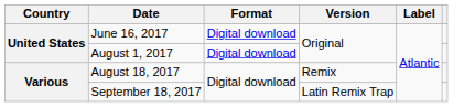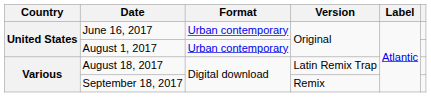 <table class="wikitable plainrowheaders">
 <tr>
 <th scope="col">Country</th>
 <th scope="col">Date</th>
 <th scope="col">Format</th>
 <th scope="col">Version</th>
 <th scope="col">Label</th>
 <th scope="col" class="unsortable"></th>
 </tr>
 <tr>
 <th scope="row" rowspan="2">United States</th>
 <td>June 16, 2017</td>
-<td><a href='#'>Digital download</a></td>
+<td><a href='#'>Urban contemporary</a></td>
 <td rowspan="2">Original</td>
 <td rowspan="4"><a href='#'>Atlantic</a></td>
 <td></td>
 </tr>
 <tr>
 <td>August 1, 2017</td>
-<td><a href='#'>Digital download</a></td>
+<td><a href='#'>Urban contemporary</a></td>
 <td></td>
 </tr>
 <tr>
 <th scope="row" rowspan="2">Various</th>
 <td>August 18, 2017</td>
 <td rowspan="2">Digital download</td>
-<td>Remix</td>
+<td>Latin Remix Trap</td>
 <td></td>
 </tr>
 <tr>
 <td>September 18, 2017</td>
-<td>Latin Remix Trap</td>
+<td>Remix</td>
 <td></td>
 </tr>
 </table>
